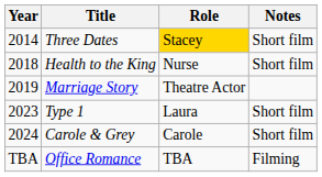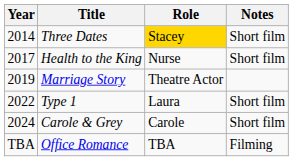 <table class="wikitable sortable">
 <tr>
 <th>Year</th>
 <th>Title</th>
 <th>Role</th>
 <th class="unsortable">Notes</th>
 </tr>
 <tr>
 <td>2014</td>
 <td><em>Three Dates</em></td>
 <td style="background: gold;">Stacey</td>
 <td>Short film</td>
 </tr>
 <tr>
-<td>2018</td>
+<td>2017</td>
 <td><em>Health to the King</em></td>
 <td>Nurse</td>
 <td>Short film</td>
 </tr>
 <tr>
 <td>2019</td>
 <td><em><a href='#'>Marriage Story</a></em></td>
 <td>Theatre Actor</td>
 <td></td>
 </tr>
 <tr>
-<td>2023</td>
+<td>2022</td>
 <td><em>Type 1</em></td>
 <td>Laura</td>
 <td>Short film</td>
 </tr>
 <tr>
 <td>2024</td>
 <td><em>Carole & Grey</em></td>
 <td>Carole</td>
 <td>Short film</td>
 </tr>
 <tr>
 <td>TBA</td>
 <td><em><a href='#'>Office Romance</a></em></td>
 <td>TBA</td>
 <td>Filming</td>
 </tr>
 </table>
